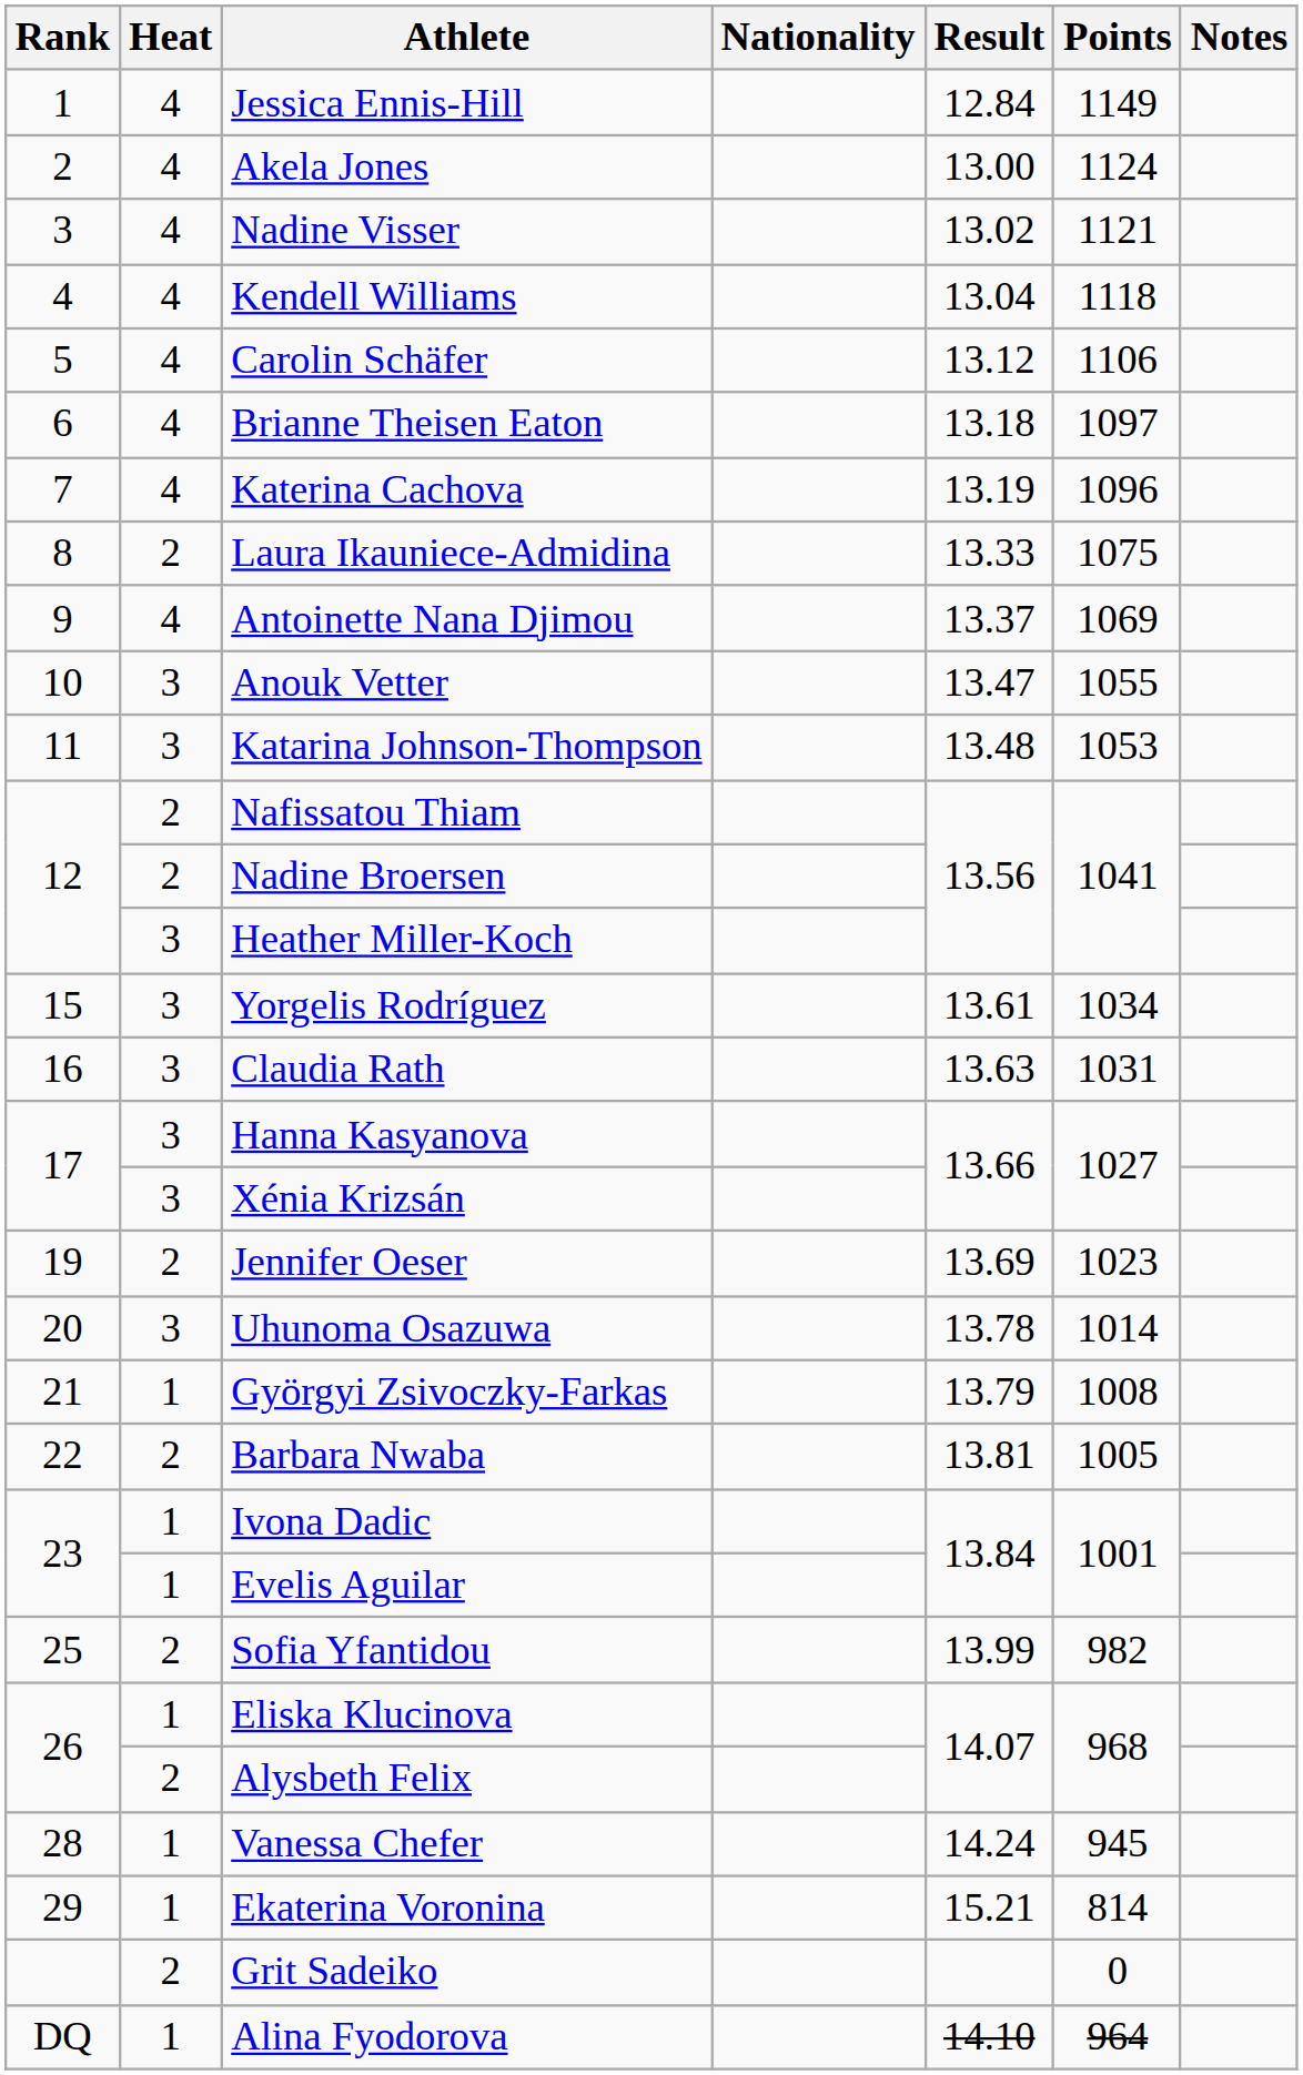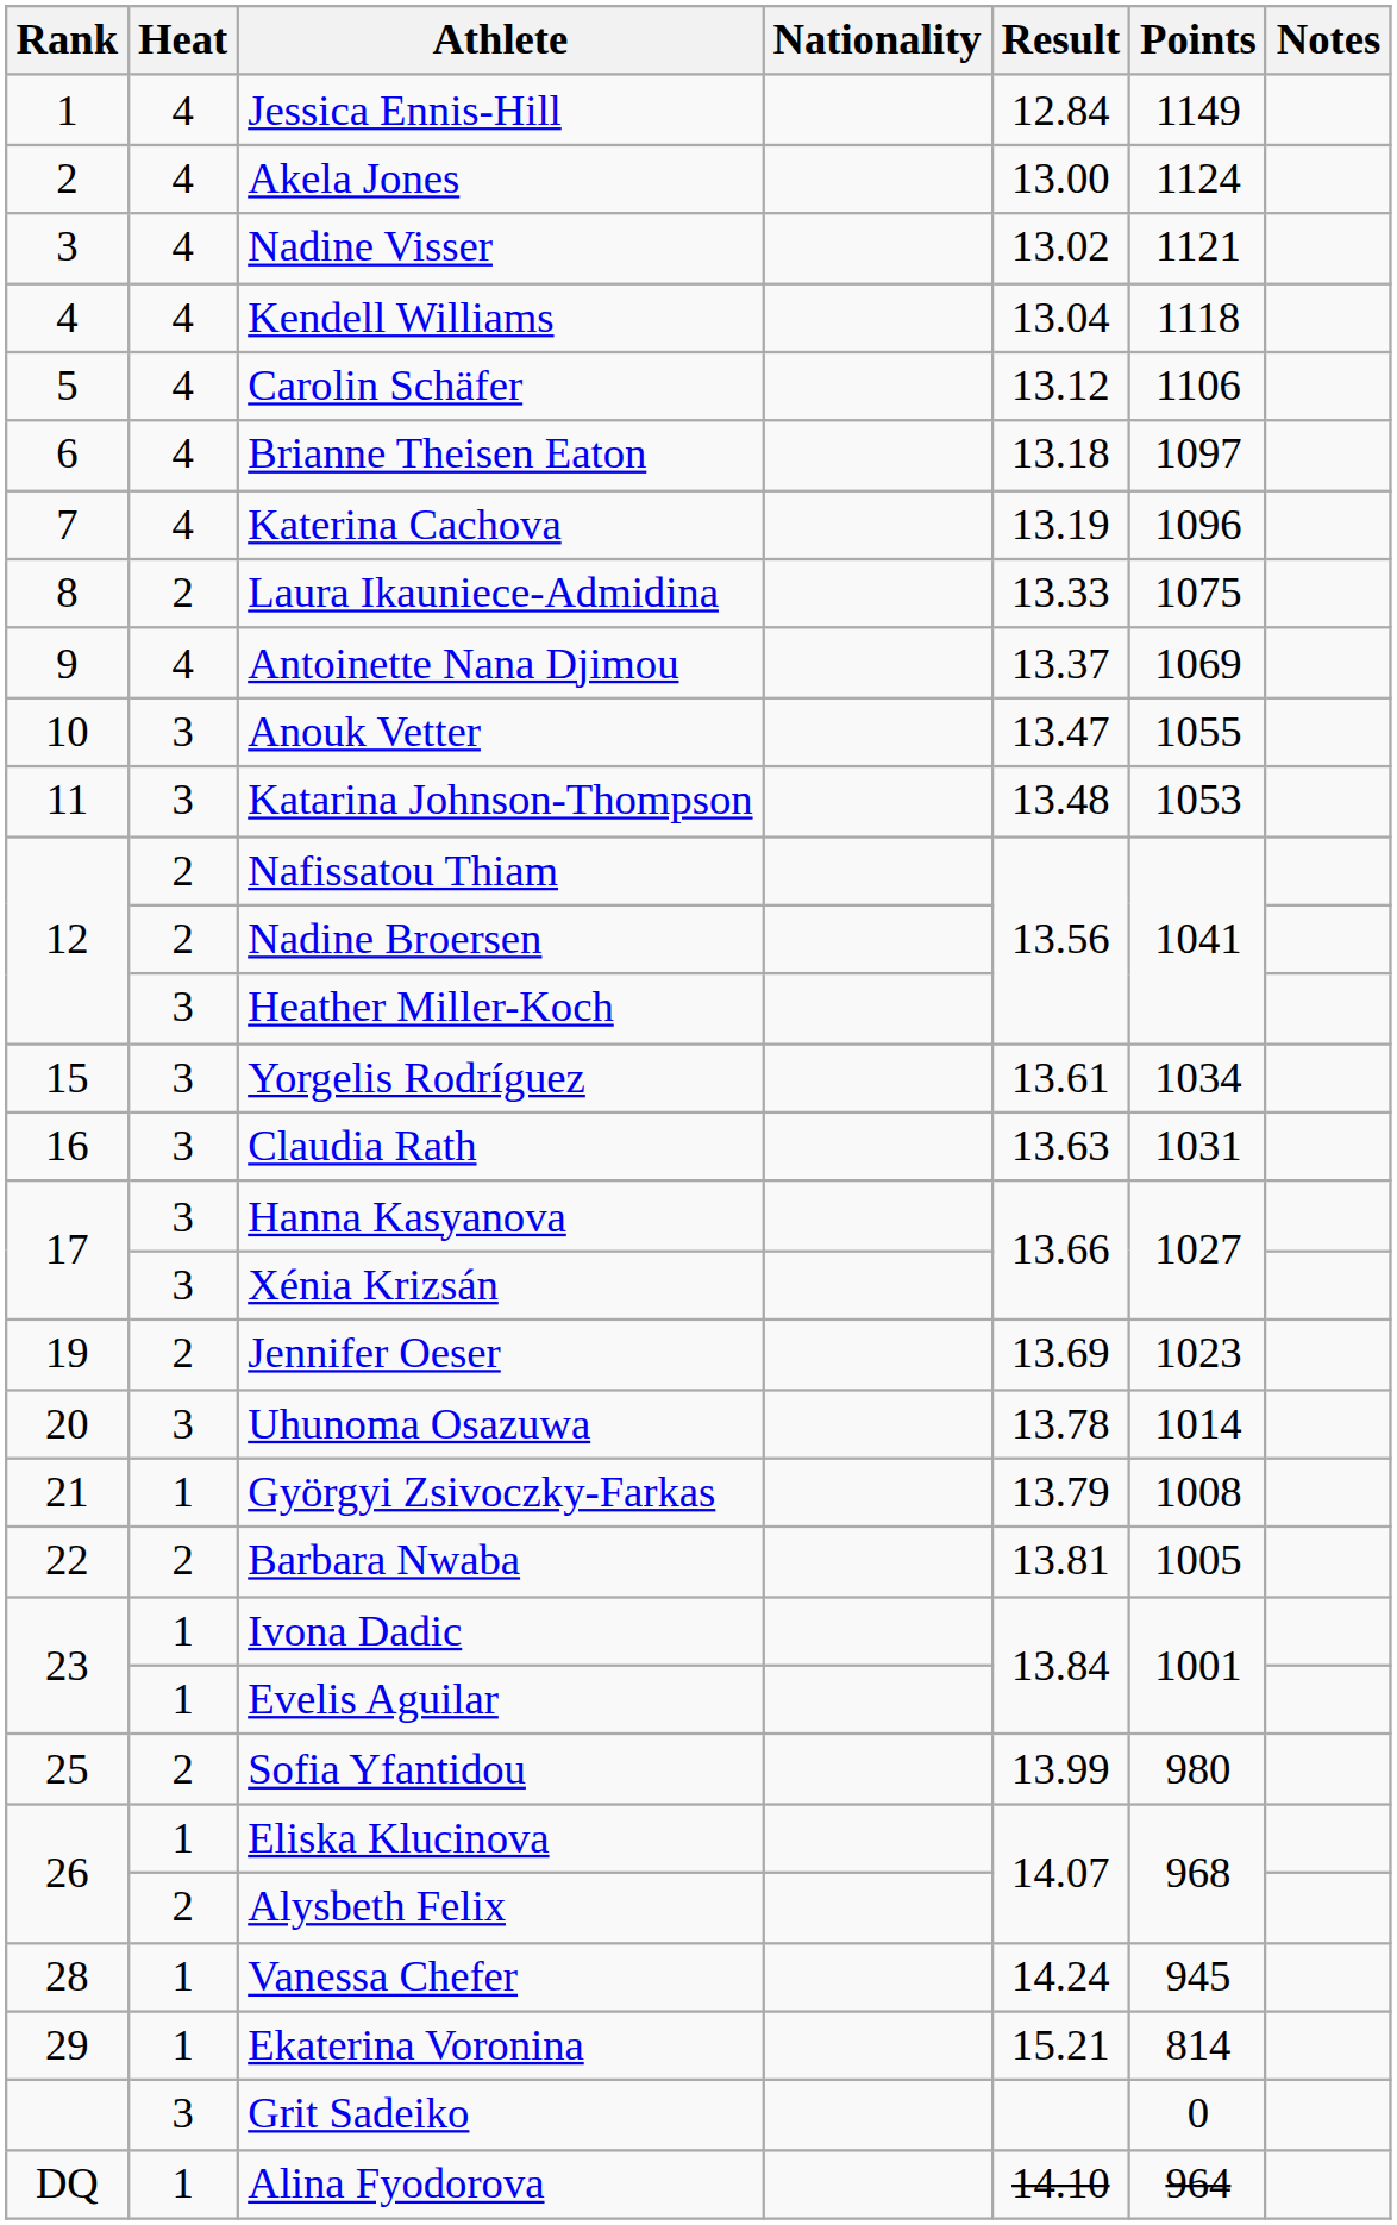 <table class="wikitable sortable" style="text-align:center">
 <tr>
 <th>Rank</th>
 <th>Heat</th>
 <th>Athlete</th>
 <th>Nationality</th>
 <th>Result</th>
 <th>Points</th>
 <th>Notes</th>
 </tr>
 <tr>
 <td>1</td>
 <td>4</td>
 <td align=left><a href='#'>Jessica Ennis-Hill</a></td>
 <td align=left></td>
 <td>12.84</td>
 <td>1149</td>
 <td></td>
 </tr>
 <tr>
 <td>2</td>
 <td>4</td>
 <td align=left><a href='#'>Akela Jones</a></td>
 <td align=left></td>
 <td>13.00</td>
 <td>1124</td>
 <td></td>
 </tr>
 <tr>
 <td>3</td>
 <td>4</td>
 <td align=left><a href='#'>Nadine Visser</a></td>
 <td align=left></td>
 <td>13.02</td>
 <td>1121</td>
 <td></td>
 </tr>
 <tr>
 <td>4</td>
 <td>4</td>
 <td align=left><a href='#'>Kendell Williams</a></td>
 <td align=left></td>
 <td>13.04</td>
 <td>1118</td>
 <td></td>
 </tr>
 <tr>
 <td>5</td>
 <td>4</td>
 <td align=left><a href='#'>Carolin Schäfer</a></td>
 <td align=left></td>
 <td>13.12</td>
 <td>1106</td>
 <td></td>
 </tr>
 <tr>
 <td>6</td>
 <td>4</td>
 <td align=left><a href='#'>Brianne Theisen Eaton</a></td>
 <td align=left></td>
 <td>13.18</td>
 <td>1097</td>
 <td></td>
 </tr>
 <tr>
 <td>7</td>
 <td>4</td>
 <td align=left><a href='#'>Katerina Cachova</a></td>
 <td align=left></td>
 <td>13.19</td>
 <td>1096</td>
 <td></td>
 </tr>
 <tr>
 <td>8</td>
 <td>2</td>
 <td align=left><a href='#'>Laura Ikauniece-Admidina</a></td>
 <td align=left></td>
 <td>13.33</td>
 <td>1075</td>
 <td></td>
 </tr>
 <tr>
 <td>9</td>
 <td>4</td>
 <td align=left><a href='#'>Antoinette Nana Djimou</a></td>
 <td align=left></td>
 <td>13.37</td>
 <td>1069</td>
 <td></td>
 </tr>
 <tr>
 <td>10</td>
 <td>3</td>
 <td align=left><a href='#'>Anouk Vetter</a></td>
 <td align=left></td>
 <td>13.47</td>
 <td>1055</td>
 <td></td>
 </tr>
 <tr>
 <td>11</td>
 <td>3</td>
 <td align=left><a href='#'>Katarina Johnson-Thompson</a></td>
 <td align=left></td>
 <td>13.48</td>
 <td>1053</td>
 <td></td>
 </tr>
 <tr>
 <td rowspan=3>12</td>
 <td>2</td>
 <td align=left><a href='#'>Nafissatou Thiam</a></td>
 <td align=left></td>
 <td rowspan=3>13.56</td>
 <td rowspan=3>1041</td>
 <td></td>
 </tr>
 <tr>
 <td>2</td>
 <td align=left><a href='#'>Nadine Broersen</a></td>
 <td align=left></td>
 <td></td>
 </tr>
 <tr>
 <td>3</td>
 <td align=left><a href='#'>Heather Miller-Koch</a></td>
 <td align=left></td>
 <td></td>
 </tr>
 <tr>
 <td>15</td>
 <td>3</td>
 <td align=left><a href='#'>Yorgelis Rodríguez</a></td>
 <td align=left></td>
 <td>13.61</td>
 <td>1034</td>
 <td></td>
 </tr>
 <tr>
 <td>16</td>
 <td>3</td>
 <td align=left><a href='#'>Claudia Rath</a></td>
 <td align=left></td>
 <td>13.63</td>
 <td>1031</td>
 <td></td>
 </tr>
 <tr>
 <td rowspan=2>17</td>
 <td>3</td>
 <td align=left><a href='#'>Hanna Kasyanova</a></td>
 <td align=left></td>
 <td rowspan=2>13.66</td>
 <td rowspan=2>1027</td>
 <td></td>
 </tr>
 <tr>
 <td>3</td>
 <td align=left><a href='#'>Xénia Krizsán</a></td>
 <td align=left></td>
 <td></td>
 </tr>
 <tr>
 <td>19</td>
 <td>2</td>
 <td align=left><a href='#'>Jennifer Oeser</a></td>
 <td align=left></td>
 <td>13.69</td>
 <td>1023</td>
 <td></td>
 </tr>
 <tr>
 <td>20</td>
 <td>3</td>
 <td align=left><a href='#'>Uhunoma Osazuwa</a></td>
 <td align=left></td>
 <td>13.78</td>
 <td>1014</td>
 <td></td>
 </tr>
 <tr>
 <td>21</td>
 <td>1</td>
 <td align=left><a href='#'>Györgyi Zsivoczky-Farkas</a></td>
 <td align=left></td>
 <td>13.79</td>
 <td>1008</td>
 <td></td>
 </tr>
 <tr>
 <td>22</td>
 <td>2</td>
 <td align=left><a href='#'>Barbara Nwaba</a></td>
 <td align=left></td>
 <td>13.81</td>
 <td>1005</td>
 <td></td>
 </tr>
 <tr>
 <td rowspan=2>23</td>
 <td>1</td>
 <td align=left><a href='#'>Ivona Dadic</a></td>
 <td align=left></td>
 <td rowspan=2>13.84</td>
 <td rowspan=2>1001</td>
 <td></td>
 </tr>
 <tr>
 <td>1</td>
 <td align=left><a href='#'>Evelis Aguilar</a></td>
 <td align=left></td>
 <td></td>
 </tr>
 <tr>
 <td>25</td>
 <td>2</td>
 <td align=left><a href='#'>Sofia Yfantidou</a></td>
 <td align=left></td>
 <td>13.99</td>
-<td>982</td>
+<td>980</td>
 <td></td>
 </tr>
 <tr>
 <td rowspan=2>26</td>
 <td>1</td>
 <td align=left><a href='#'>Eliska Klucinova</a></td>
 <td align=left></td>
 <td rowspan=2>14.07</td>
 <td rowspan=2>968</td>
 <td></td>
 </tr>
 <tr>
 <td>2</td>
 <td align=left><a href='#'>Alysbeth Felix</a></td>
 <td align=left></td>
 <td></td>
 </tr>
 <tr>
 <td>28</td>
 <td>1</td>
 <td align=left><a href='#'>Vanessa Chefer</a></td>
 <td align=left></td>
 <td>14.24</td>
 <td>945</td>
 <td></td>
 </tr>
 <tr>
 <td>29</td>
 <td>1</td>
 <td align=left><a href='#'>Ekaterina Voronina</a></td>
 <td align=left></td>
 <td>15.21</td>
 <td>814</td>
 <td></td>
 </tr>
 <tr>
 <td></td>
-<td>2</td>
+<td>3</td>
 <td align=left><a href='#'>Grit Sadeiko</a></td>
 <td align=left></td>
 <td></td>
 <td>0</td>
 <td></td>
 </tr>
 <tr>
 <td>DQ</td>
 <td>1</td>
 <td align=left><a href='#'>Alina Fyodorova</a></td>
 <td align=left></td>
 <td><s>14.10</s></td>
 <td><s>964</s></td>
 <td></td>
 </tr>
 </table>
